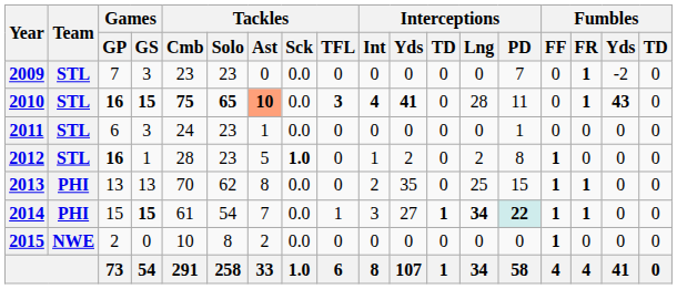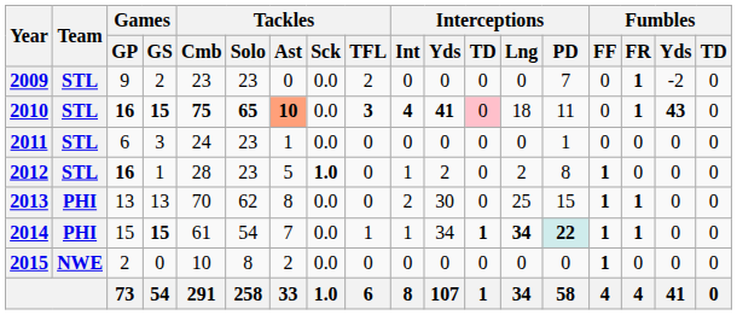 <table class="wikitable" style="text-align:center">
 <tr>
 <th rowspan="2">Year</th>
 <th rowspan="2">Team</th>
 <th colspan="2">Games</th>
 <th colspan="5">Tackles</th>
 <th colspan="5">Interceptions</th>
 <th colspan="4">Fumbles</th>
 </tr>
 <tr>
 <th>GP</th>
 <th>GS</th>
 <th>Cmb</th>
 <th>Solo</th>
 <th>Ast</th>
 <th>Sck</th>
 <th>TFL</th>
 <th>Int</th>
 <th>Yds</th>
 <th>TD</th>
 <th>Lng</th>
 <th>PD</th>
 <th>FF</th>
 <th>FR</th>
 <th>Yds</th>
 <th>TD</th>
 </tr>
 <tr>
 <th><a href='#'>2009</a></th>
 <th><a href='#'>STL</a></th>
-<td>7</td>
-<td>3</td>
+<td>9</td>
+<td>2</td>
 <td>23</td>
 <td>23</td>
 <td>0</td>
 <td>0.0</td>
-<td>0</td>
+<td>2</td>
 <td>0</td>
 <td>0</td>
 <td>0</td>
 <td>0</td>
 <td>7</td>
 <td>0</td>
 <td><strong>1</strong></td>
 <td>-2</td>
 <td>0</td>
 </tr>
 <tr>
 <th><a href='#'>2010</a></th>
 <th><a href='#'>STL</a></th>
 <td><strong>16</strong></td>
 <td><strong>15</strong></td>
 <td><strong>75</strong></td>
 <td><strong>65</strong></td>
 <td style="background: lightsalmon;"><strong>10</strong></td>
 <td>0.0</td>
 <td><strong>3</strong></td>
 <td><strong>4</strong></td>
 <td><strong>41</strong></td>
-<td>0</td>
-<td>28</td>
+<td style="background: pink;">0</td>
+<td>18</td>
 <td>11</td>
 <td>0</td>
 <td><strong>1</strong></td>
 <td><strong>43</strong></td>
 <td>0</td>
 </tr>
 <tr>
 <th><a href='#'>2011</a></th>
 <th><a href='#'>STL</a></th>
 <td>6</td>
 <td>3</td>
 <td>24</td>
 <td>23</td>
 <td>1</td>
 <td>0.0</td>
 <td>0</td>
 <td>0</td>
 <td>0</td>
 <td>0</td>
 <td>0</td>
 <td>1</td>
 <td>0</td>
 <td>0</td>
 <td>0</td>
 <td>0</td>
 </tr>
 <tr>
 <th><a href='#'>2012</a></th>
 <th><a href='#'>STL</a></th>
 <td><strong>16</strong></td>
 <td>1</td>
 <td>28</td>
 <td>23</td>
 <td>5</td>
 <td><strong>1.0</strong></td>
 <td>0</td>
 <td>1</td>
 <td>2</td>
 <td>0</td>
 <td>2</td>
 <td>8</td>
 <td><strong>1</strong></td>
 <td>0</td>
 <td>0</td>
 <td>0</td>
 </tr>
 <tr>
 <th><a href='#'>2013</a></th>
 <th><a href='#'>PHI</a></th>
 <td>13</td>
 <td>13</td>
 <td>70</td>
 <td>62</td>
 <td>8</td>
 <td>0.0</td>
 <td>0</td>
 <td>2</td>
-<td>35</td>
+<td>30</td>
 <td>0</td>
 <td>25</td>
 <td>15</td>
 <td><strong>1</strong></td>
 <td><strong>1</strong></td>
 <td>0</td>
 <td>0</td>
 </tr>
 <tr>
 <th><a href='#'>2014</a></th>
 <th><a href='#'>PHI</a></th>
 <td>15</td>
 <td><strong>15</strong></td>
 <td>61</td>
 <td>54</td>
 <td>7</td>
 <td>0.0</td>
 <td>1</td>
-<td>3</td>
-<td>27</td>
+<td>1</td>
+<td>34</td>
 <td><strong>1</strong></td>
 <td><strong>34</strong></td>
 <td style="background:#cfecec; width:3em;"><strong>22</strong></td>
 <td><strong>1</strong></td>
 <td><strong>1</strong></td>
 <td>0</td>
 <td>0</td>
 </tr>
 <tr>
 <th><a href='#'>2015</a></th>
 <th><a href='#'>NWE</a></th>
 <td>2</td>
 <td>0</td>
 <td>10</td>
 <td>8</td>
 <td>2</td>
 <td>0.0</td>
 <td>0</td>
 <td>0</td>
 <td>0</td>
 <td>0</td>
 <td>0</td>
 <td>0</td>
 <td><strong>1</strong></td>
 <td>0</td>
 <td>0</td>
 <td>0</td>
 </tr>
 <tr>
 <th colspan="2"></th>
 <th>73</th>
 <th>54</th>
 <th>291</th>
 <th>258</th>
 <th>33</th>
 <th>1.0</th>
 <th>6</th>
 <th>8</th>
 <th>107</th>
 <th>1</th>
 <th>34</th>
 <th>58</th>
 <th>4</th>
 <th>4</th>
 <th>41</th>
 <th>0</th>
 </tr>
 </table>
